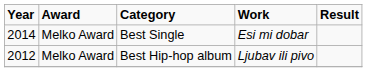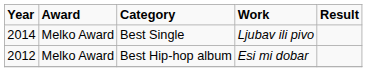 <table class="sortable wikitable" style="font-size:97%;">
 <tr>
 <td><strong>Year</strong></td>
 <td><strong>Award</strong></td>
 <td><strong>Category</strong></td>
 <td><strong>Work</strong></td>
 <td><strong>Result</strong></td>
 </tr>
 <tr>
 <td>2014</td>
 <td>Melko Award</td>
 <td>Best Single</td>
-<td><em>Esi mi dobar</em></td>
+<td><em>Ljubav ili pivo</em></td>
 <td></td>
 </tr>
 <tr>
 <td>2012</td>
 <td>Melko Award</td>
 <td>Best Hip-hop album</td>
-<td><em>Ljubav ili pivo</em></td>
+<td><em>Esi mi dobar</em></td>
 <td></td>
 </tr>
 <tr>
 </tr>
 </table>
